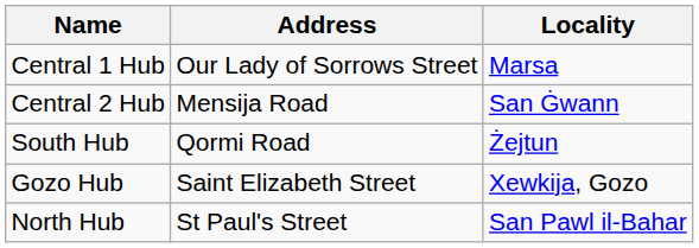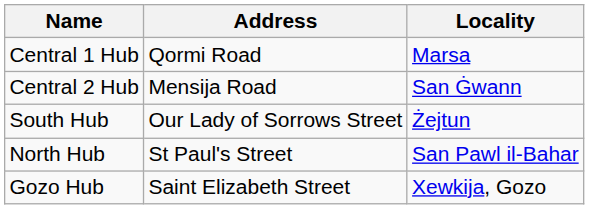 <table class="wikitable sortable" border="1">
 <tr>
 <th>Name</th>
 <th>Address</th>
 <th>Locality</th>
 </tr>
 <tr>
 <td>Central 1 Hub</td>
-<td>Our Lady of Sorrows Street</td>
+<td>Qormi Road</td>
 <td><a href='#'>Marsa</a></td>
 </tr>
 <tr>
 <td>Central 2 Hub</td>
 <td>Mensija Road</td>
 <td><a href='#'>San Ġwann</a></td>
 </tr>
 <tr>
 <td>South Hub</td>
-<td>Qormi Road</td>
+<td>Our Lady of Sorrows Street</td>
 <td><a href='#'>Żejtun</a></td>
+</tr>
+<tr>
+<td>North Hub</td>
+<td>St Paul's Street</td>
+<td><a href='#'>San Pawl il-Bahar</a></td>
 </tr>
 <tr>
 <td>Gozo Hub</td>
 <td>Saint Elizabeth Street</td>
 <td><a href='#'>Xewkija</a>, Gozo</td>
 </tr>
-<tr>
-<td>North Hub</td>
-<td>St Paul's Street</td>
-<td><a href='#'>San Pawl il-Bahar</a></td>
-</tr>
 </table>
